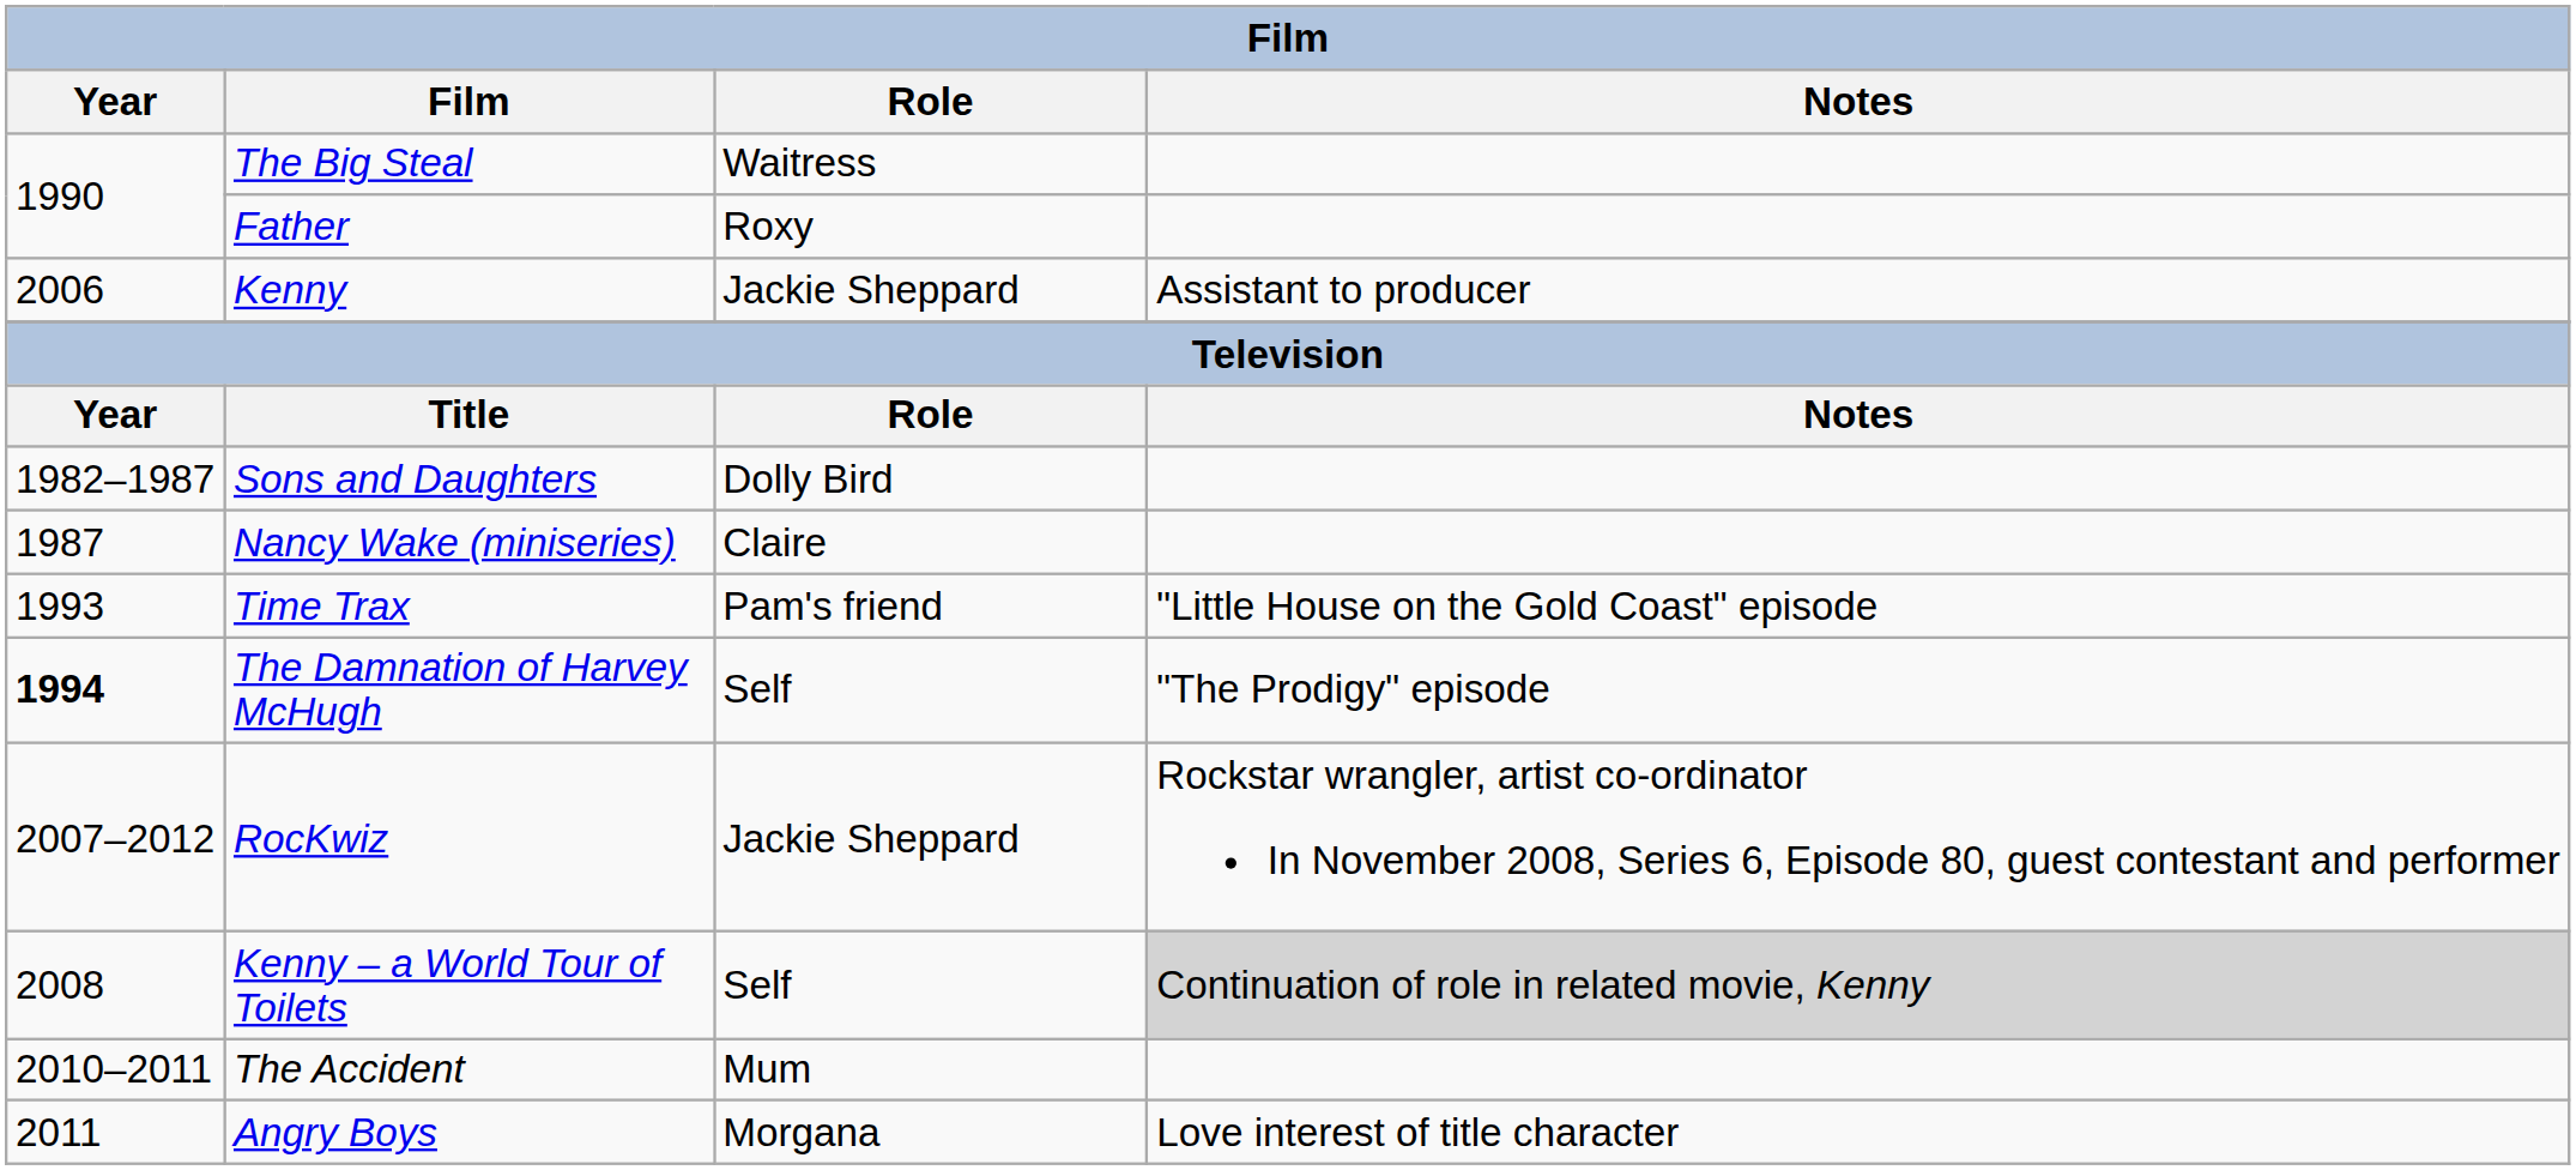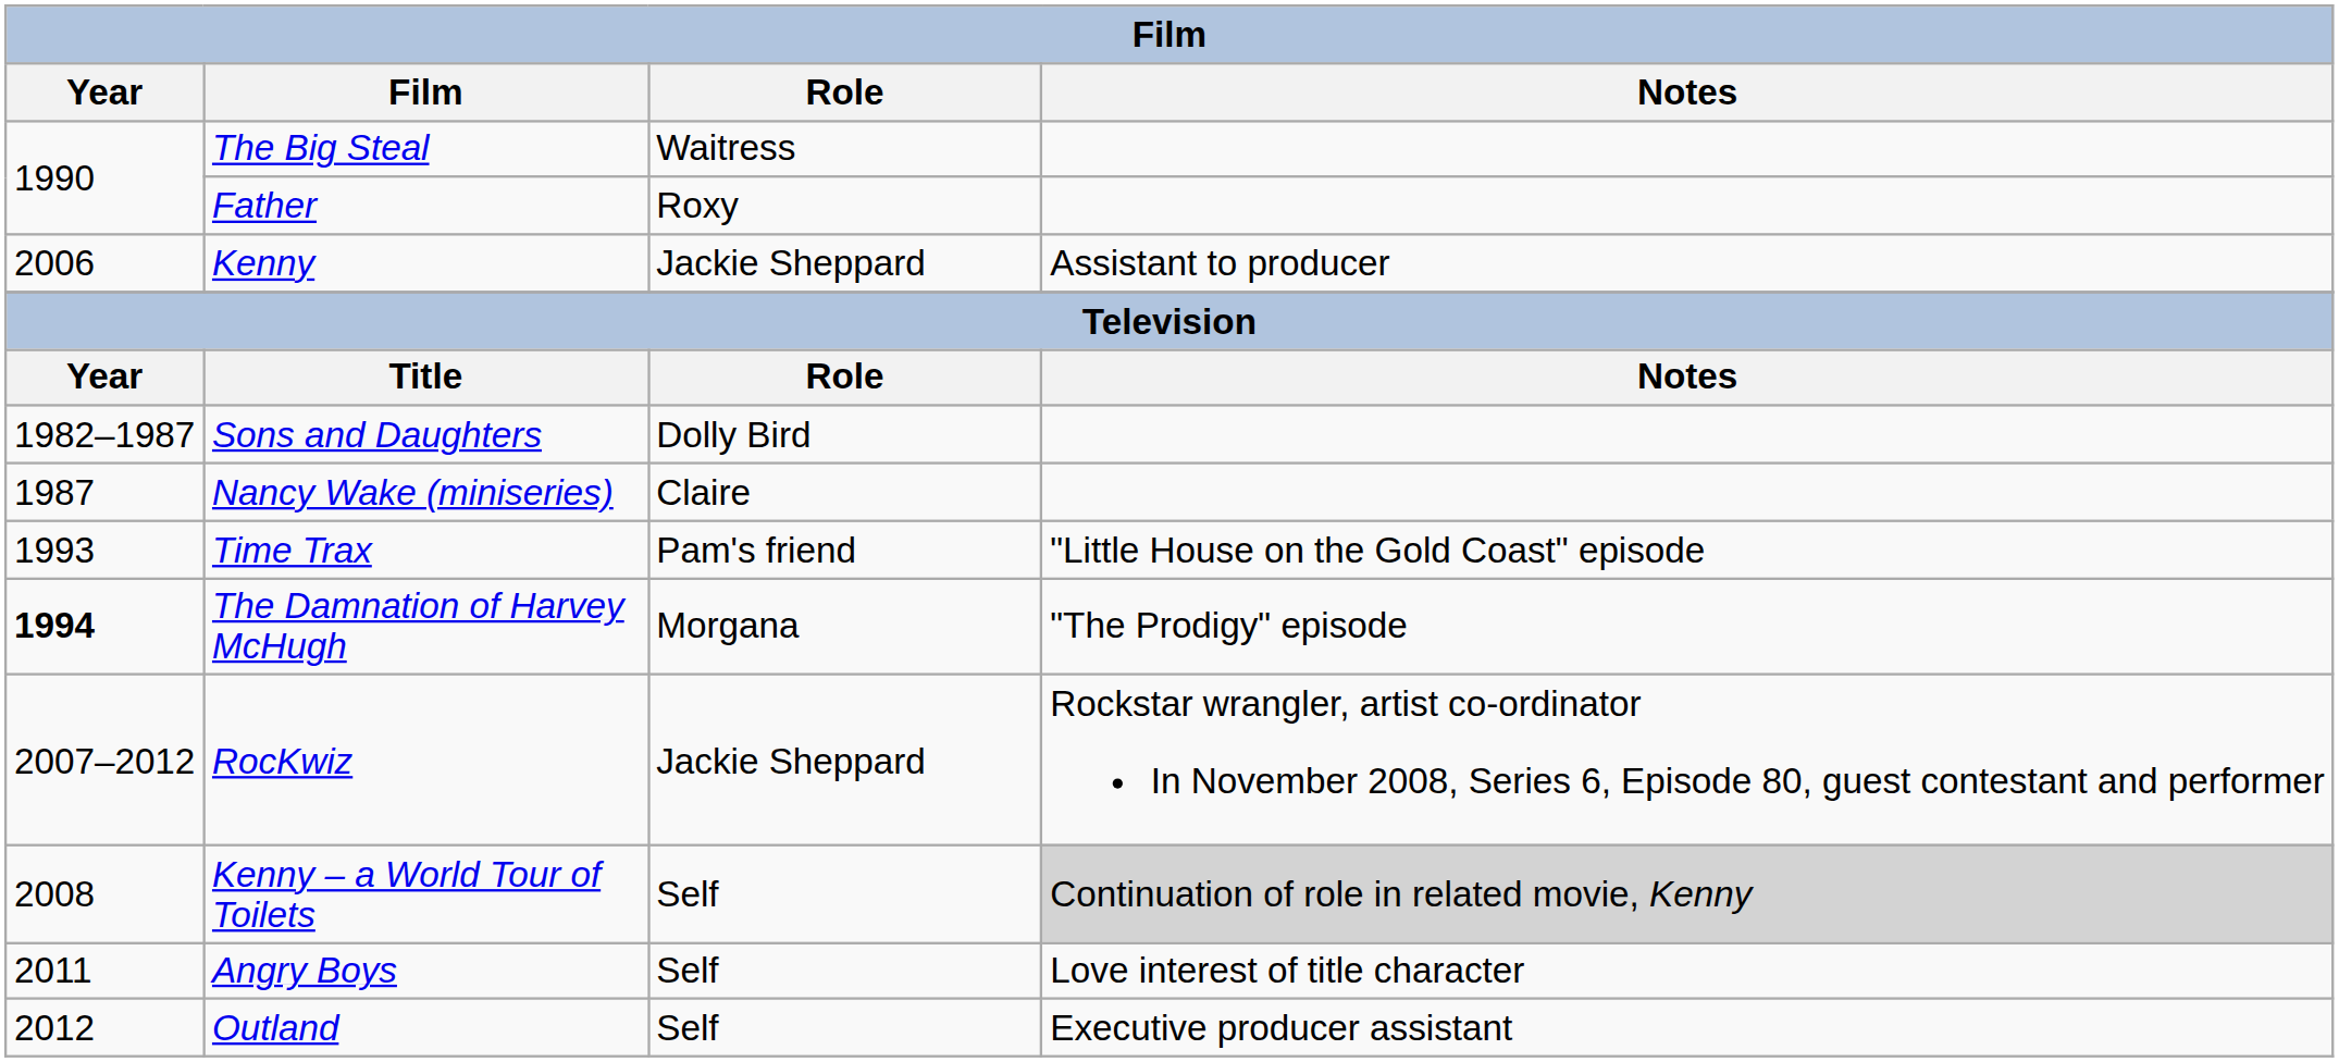 <table class="wikitable" style="font-size: 90%;">
 <tr>
 <th colspan="4" style="background: LightSteelBlue;">Film</th>
 </tr>
 <tr>
 <th align="center">Year</th>
 <th width="170">Film</th>
 <th width="150">Role</th>
 <th>Notes</th>
 </tr>
 <tr>
 <td rowspan="2">1990</td>
 <td><em><a href='#'>The Big Steal</a></em></td>
 <td>Waitress</td>
 <td></td>
 </tr>
 <tr>
 <td><em><a href='#'>Father</a></em></td>
 <td>Roxy</td>
 <td></td>
 </tr>
 <tr>
 <td>2006</td>
 <td><em><a href='#'>Kenny</a></em></td>
 <td>Jackie Sheppard</td>
 <td>Assistant to producer</td>
 </tr>
 <tr>
 </tr>
 <tr>
 <th colspan="4" style="background: LightSteelBlue;">Television</th>
 </tr>
 <tr>
 <th>Year</th>
 <th>Title</th>
 <th>Role</th>
 <th>Notes</th>
 </tr>
 <tr>
 <td>1982–1987</td>
 <td><em><a href='#'>Sons and Daughters</a></em></td>
 <td>Dolly Bird</td>
 <td></td>
 </tr>
 <tr>
 <td>1987</td>
 <td><em><a href='#'>Nancy Wake (miniseries)</a></em></td>
 <td>Claire</td>
 </tr>
 <tr>
 <td>1993</td>
 <td><em><a href='#'>Time Trax</a></em></td>
 <td>Pam's friend</td>
 <td>"Little House on the Gold Coast" episode</td>
 </tr>
 <tr>
 <td><strong>1994</strong></td>
 <td><em><a href='#'>The Damnation of Harvey McHugh</a></em></td>
-<td>Self</td>
+<td>Morgana</td>
 <td>"The Prodigy" episode</td>
 </tr>
 <tr>
 <td>2007–2012</td>
 <td><em><a href='#'>RocKwiz</a></em></td>
 <td>Jackie Sheppard</td>
 <td>Rockstar wrangler, artist co-ordinator<br><ul><li>In November 2008, Series 6, Episode 80, guest contestant and performer</li></ul></td>
 </tr>
 <tr>
 <td>2008</td>
 <td><em><a href='#'>Kenny – a World Tour of Toilets</a></em></td>
 <td>Self</td>
 <td style="background: lightgrey;">Continuation of role in related movie, <em>Kenny</em></td>
 </tr>
 <tr>
-<td>2010–2011</td>
-<td><em>The Accident</em></td>
-<td>Mum</td>
-<td></td>
+<td>2011</td>
+<td><em><a href='#'>Angry Boys</a></em></td>
+<td>Self</td>
+<td>Love interest of title character</td>
 </tr>
 <tr>
-<td>2011</td>
-<td><em><a href='#'>Angry Boys</a></em></td>
-<td>Morgana</td>
-<td>Love interest of title character</td>
+<td>2012</td>
+<td><em><a href='#'>Outland</a></em></td>
+<td>Self</td>
+<td>Executive producer assistant</td>
 </tr>
 </table>
